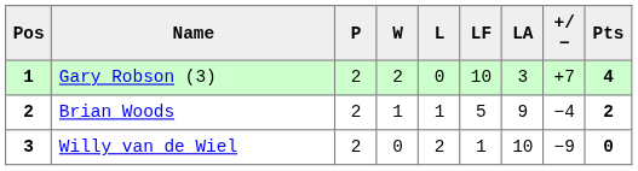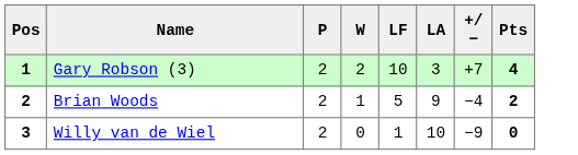 <table style=border-collapse:collapse border=1 cellspacing=0 cellpadding=5>
 <tr align=center bgcolor=#efefef>
 <th width=20>Pos</th>
 <th width=200>Name</th>
 <th width=20>P</th>
 <th width=20>W</th>
-<th width=20>L</th>
 <th width=20>LF</th>
 <th width=20>LA</th>
 <th width=20>+/−</th>
 <th width=20>Pts</th>
 </tr>
 <tr align=center style="background: #ccffcc;">
 <td><strong>1</strong></td>
 <td align="left"> <a href='#'>Gary Robson</a> (3)</td>
 <td>2</td>
 <td>2</td>
-<td>0</td>
 <td>10</td>
 <td>3</td>
 <td>+7</td>
 <td><strong>4</strong></td>
 </tr>
 <tr align=center>
 <td><strong>2</strong></td>
 <td align="left"> <a href='#'>Brian Woods</a></td>
 <td>2</td>
-<td>1</td>
 <td>1</td>
 <td>5</td>
 <td>9</td>
 <td>−4</td>
 <td><strong>2</strong></td>
 </tr>
 <tr align=center>
 <td><strong>3</strong></td>
 <td align="left"> <a href='#'>Willy van de Wiel</a></td>
 <td>2</td>
 <td>0</td>
-<td>2</td>
 <td>1</td>
 <td>10</td>
 <td>−9</td>
 <td><strong>0</strong></td>
 </tr>
 </table>
